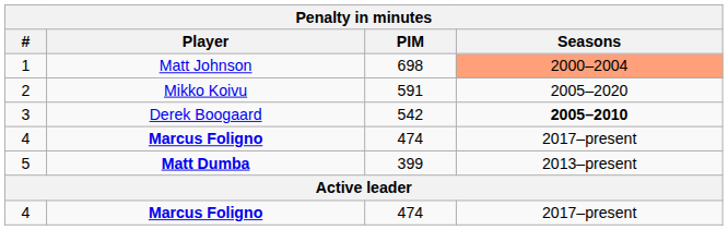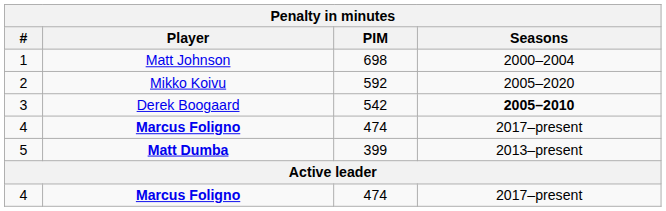 <table class="wikitable" style="text-align: center; font-size: 95%" width="80%">
 <tr>
 <th colspan="4">Penalty in minutes</th>
 </tr>
 <tr>
 <th>#</th>
 <th>Player</th>
 <th>PIM</th>
 <th>Seasons</th>
 </tr>
 <tr>
 <td>1</td>
 <td><a href='#'>Matt Johnson</a></td>
 <td>698</td>
-<td style="background: lightsalmon;">2000–2004</td>
+<td>2000–2004</td>
 </tr>
 <tr>
 <td>2</td>
 <td><a href='#'>Mikko Koivu</a></td>
-<td>591</td>
+<td>592</td>
 <td>2005–2020</td>
 </tr>
 <tr>
 <td>3</td>
 <td><a href='#'>Derek Boogaard</a></td>
 <td>542</td>
 <td><strong>2005–2010</strong></td>
 </tr>
 <tr>
 <td>4</td>
 <td><strong><a href='#'>Marcus Foligno</a></strong></td>
 <td>474</td>
 <td>2017–present</td>
 </tr>
 <tr>
 <td>5</td>
 <td><strong><a href='#'>Matt Dumba</a></strong></td>
 <td>399</td>
 <td>2013–present</td>
 </tr>
 <tr>
 <th colspan="4">Active leader</th>
 </tr>
 <tr>
 <td>4</td>
 <td><strong><a href='#'>Marcus Foligno</a></strong></td>
 <td>474</td>
 <td>2017–present</td>
 </tr>
 </table>
